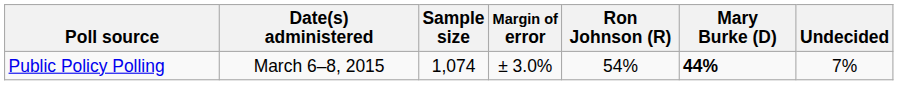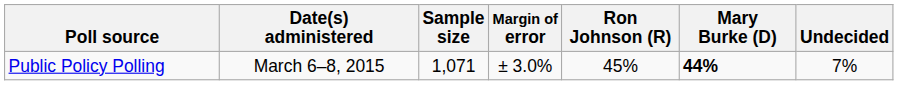 <table class="wikitable">
 <tr valign= bottom>
 <th style="width:190px;">Poll source</th>
 <th style="width:175px;">Date(s)<br>administered</th>
 <th class=small>Sample<br>size</th>
 <th><small>Margin of</small><br>error</th>
 <th style="width:100px;">Ron<br>Johnson (R)</th>
 <th style="width:100px;">Mary<br>Burke (D)</th>
 <th>Undecided</th>
 </tr>
 <tr>
 <td><a href='#'>Public Policy Polling</a></td>
 <td align=center>March 6–8, 2015</td>
-<td align=center>1,074</td>
+<td align=center>1,071</td>
 <td align=center>± 3.0%</td>
-<td align=center>54%</td>
+<td align=center>45%</td>
 <td><strong>44%</strong></td>
 <td align=center>7%</td>
 </tr>
 </table>
